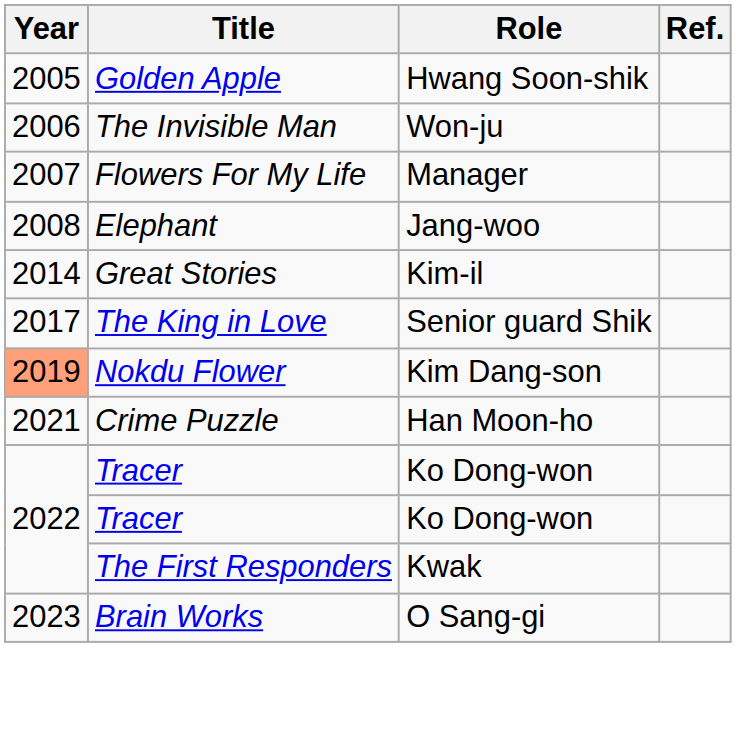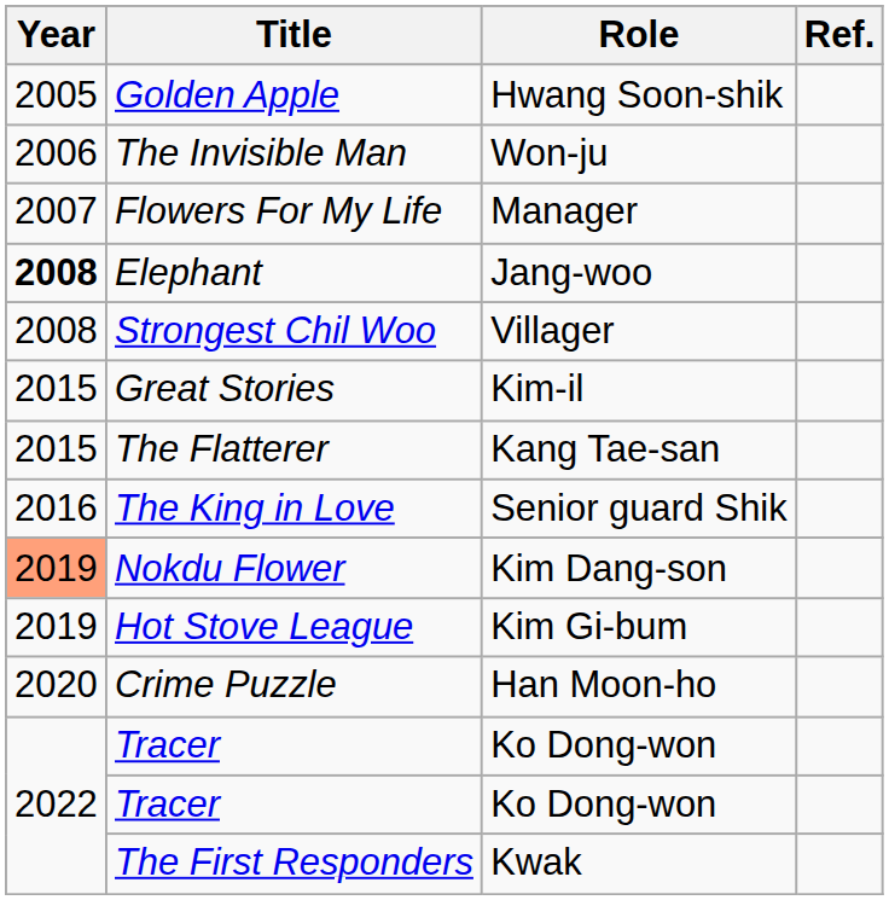 <table class="wikitable">
 <tr>
 <th>Year</th>
 <th>Title</th>
 <th>Role</th>
 <th>Ref.</th>
 </tr>
 <tr>
 <td>2005</td>
 <td><em><a href='#'>Golden Apple</a></em></td>
 <td>Hwang Soon-shik</td>
 <td></td>
 </tr>
 <tr>
 <td>2006</td>
 <td><em>The Invisible Man</em></td>
 <td>Won-ju</td>
 <td></td>
 </tr>
 <tr>
 <td>2007</td>
 <td><em>Flowers For My Life</em></td>
 <td>Manager</td>
 <td></td>
 </tr>
 <tr>
-<td>2008</td>
+<td><strong>2008</strong></td>
 <td><em>Elephant</em></td>
 <td>Jang-woo</td>
 <td></td>
 </tr>
 <tr>
-<td>2014</td>
+<td>2008</td>
+<td><em><a href='#'>Strongest Chil Woo</a></em></td>
+<td>Villager</td>
+<td></td>
+</tr>
+<tr>
+<td>2015</td>
 <td><em>Great Stories</em></td>
 <td>Kim-il</td>
 <td></td>
 </tr>
 <tr>
-<td>2017</td>
+<td>2015</td>
+<td><em>The Flatterer</em></td>
+<td>Kang Tae-san</td>
+<td></td>
+</tr>
+<tr>
+<td>2016</td>
 <td><em><a href='#'>The King in Love</a></em></td>
 <td>Senior guard Shik</td>
 <td></td>
 </tr>
 <tr>
 <td style="background: lightsalmon;">2019</td>
 <td><em><a href='#'>Nokdu Flower</a></em></td>
 <td>Kim Dang-son</td>
 <td></td>
 </tr>
 <tr>
-<td>2021</td>
+<td>2019</td>
+<td><em><a href='#'>Hot Stove League</a></em></td>
+<td>Kim Gi-bum</td>
+<td></td>
+</tr>
+<tr>
+<td>2020</td>
 <td><em>Crime Puzzle</em></td>
 <td>Han Moon-ho</td>
 <td></td>
 </tr>
 <tr>
 <td rowspan="3">2022</td>
 <td><em><a href='#'>Tracer</a></em></td>
 <td>Ko Dong-won</td>
 <td></td>
 </tr>
 <tr>
 <td><em><a href='#'>Tracer</a></em></td>
 <td>Ko Dong-won</td>
 <td></td>
 </tr>
 <tr>
 <td><em><a href='#'>The First Responders</a></em></td>
 <td>Kwak</td>
 <td></td>
 </tr>
-<tr>
-<td>2023</td>
-<td><em><a href='#'>Brain Works</a></em></td>
-<td>O Sang-gi</td>
-<td></td>
-</tr>
 </table>
